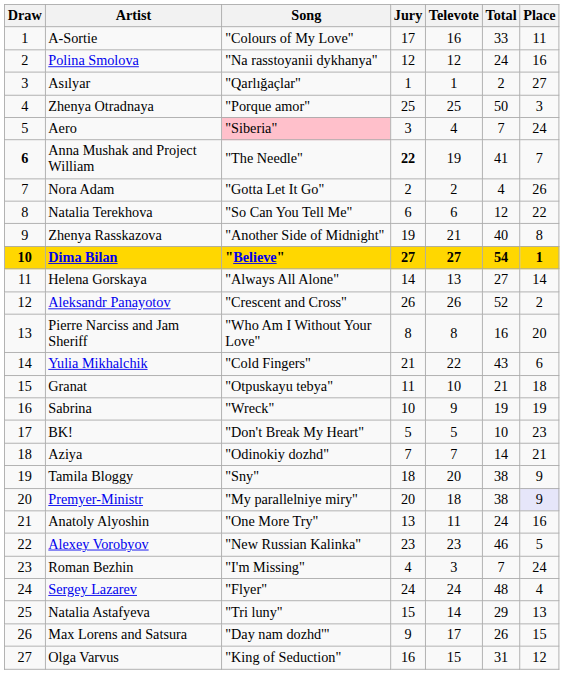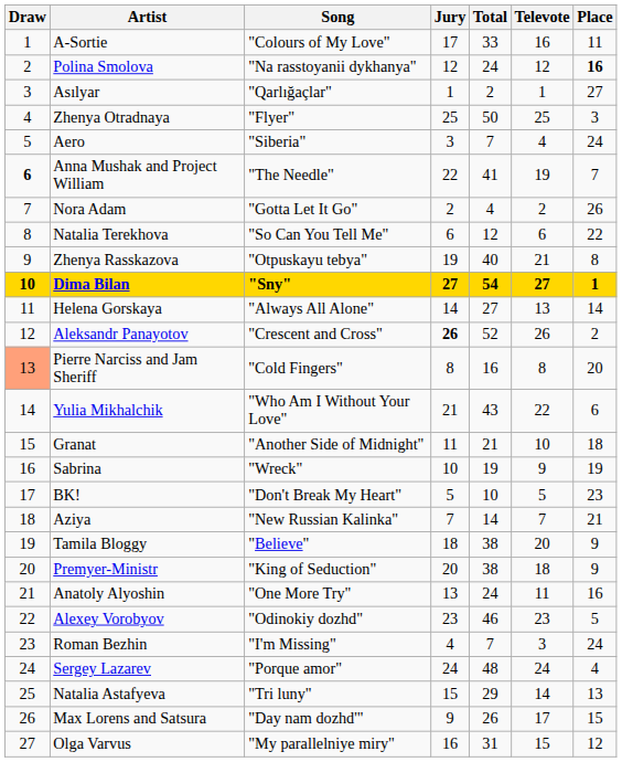 <table class="sortable wikitable" style="margin: 1em auto 1em auto; text-align:center">
 <tr>
 <th>Draw</th>
 <th>Artist</th>
 <th>Song</th>
 <th>Jury</th>
+<th>Total</th>
 <th>Televote</th>
-<th>Total</th>
 <th>Place</th>
 </tr>
 <tr>
 <td>1</td>
 <td align="left">A-Sortie</td>
 <td align="left">"Colours of My Love"</td>
 <td>17</td>
+<td>33</td>
 <td>16</td>
-<td>33</td>
 <td>11</td>
 </tr>
 <tr>
 <td>2</td>
 <td align="left"><a href='#'>Polina Smolova</a></td>
 <td align="left">"Na rasstoyanii dykhanya"</td>
 <td>12</td>
+<td>24</td>
 <td>12</td>
-<td>24</td>
-<td>16</td>
+<td><strong>16</strong></td>
 </tr>
 <tr>
 <td>3</td>
 <td align="left">Asılyar</td>
 <td align="left">"Qarlığaçlar"</td>
 <td>1</td>
+<td>2</td>
 <td>1</td>
-<td>2</td>
 <td>27</td>
 </tr>
 <tr>
 <td>4</td>
 <td align="left">Zhenya Otradnaya</td>
-<td align="left">"Porque amor"</td>
-<td>25</td>
+<td align="left">"Flyer"</td>
 <td>25</td>
 <td>50</td>
+<td>25</td>
 <td>3</td>
 </tr>
 <tr>
 <td>5</td>
 <td align="left">Aero</td>
-<td align="left" style="background: pink;">"Siberia"</td>
+<td align="left">"Siberia"</td>
 <td>3</td>
+<td>7</td>
 <td>4</td>
-<td>7</td>
 <td>24</td>
 </tr>
 <tr>
 <td><strong>6</strong></td>
 <td align="left">Anna Mushak and Project William</td>
 <td align="left">"The Needle"</td>
-<td><strong>22</strong></td>
+<td>22</td>
+<td>41</td>
 <td>19</td>
-<td>41</td>
 <td>7</td>
 </tr>
 <tr>
 <td>7</td>
 <td align="left">Nora Adam</td>
 <td align="left">"Gotta Let It Go"</td>
 <td>2</td>
+<td>4</td>
 <td>2</td>
-<td>4</td>
 <td>26</td>
 </tr>
 <tr>
 <td>8</td>
 <td align="left">Natalia Terekhova</td>
 <td align="left">"So Can You Tell Me"</td>
 <td>6</td>
+<td>12</td>
 <td>6</td>
-<td>12</td>
 <td>22</td>
 </tr>
 <tr>
 <td>9</td>
 <td align="left">Zhenya Rasskazova</td>
-<td align="left">"Another Side of Midnight"</td>
+<td align="left">"Otpuskayu tebya"</td>
 <td>19</td>
+<td>40</td>
 <td>21</td>
-<td>40</td>
 <td>8</td>
 </tr>
 <tr style="font-weight:bold; background:gold;">
 <td>10</td>
 <td align="left"><a href='#'>Dima Bilan</a></td>
-<td align="left">"<a href='#'>Believe</a>"</td>
-<td>27</td>
+<td align="left">"Sny"</td>
 <td>27</td>
 <td>54</td>
+<td>27</td>
 <td>1</td>
 </tr>
 <tr>
 <td>11</td>
 <td align="left">Helena Gorskaya</td>
 <td align="left">"Always All Alone"</td>
 <td>14</td>
+<td>27</td>
 <td>13</td>
-<td>27</td>
 <td>14</td>
 </tr>
 <tr>
 <td>12</td>
 <td align="left"><a href='#'>Aleksandr Panayotov</a></td>
 <td align="left">"Crescent and Cross"</td>
+<td><strong>26</strong></td>
+<td>52</td>
 <td>26</td>
-<td>26</td>
-<td>52</td>
 <td>2</td>
 </tr>
 <tr>
-<td>13</td>
+<td style="background: lightsalmon;">13</td>
 <td align="left">Pierre Narciss and Jam Sheriff</td>
-<td align="left">"Who Am I Without Your Love"</td>
-<td>8</td>
+<td align="left">"Cold Fingers"</td>
 <td>8</td>
 <td>16</td>
+<td>8</td>
 <td>20</td>
 </tr>
 <tr>
 <td>14</td>
 <td align="left"><a href='#'>Yulia Mikhalchik</a></td>
-<td align="left">"Cold Fingers"</td>
+<td align="left">"Who Am I Without Your Love"</td>
 <td>21</td>
+<td>43</td>
 <td>22</td>
-<td>43</td>
 <td>6</td>
 </tr>
 <tr>
 <td>15</td>
 <td align="left">Granat</td>
-<td align="left">"Otpuskayu tebya"</td>
+<td align="left">"Another Side of Midnight"</td>
 <td>11</td>
+<td>21</td>
 <td>10</td>
-<td>21</td>
 <td>18</td>
 </tr>
 <tr>
 <td>16</td>
 <td align="left">Sabrina</td>
 <td align="left">"Wreck"</td>
 <td>10</td>
+<td>19</td>
 <td>9</td>
-<td>19</td>
 <td>19</td>
 </tr>
 <tr>
 <td>17</td>
 <td align="left">BK!</td>
 <td align="left">"Don't Break My Heart"</td>
 <td>5</td>
+<td>10</td>
 <td>5</td>
-<td>10</td>
 <td>23</td>
 </tr>
 <tr>
 <td>18</td>
 <td align="left">Aziya</td>
-<td align="left">"Odinokiy dozhd"</td>
-<td>7</td>
+<td align="left">"New Russian Kalinka"</td>
 <td>7</td>
 <td>14</td>
+<td>7</td>
 <td>21</td>
 </tr>
 <tr>
 <td>19</td>
 <td align="left">Tamila Bloggy</td>
-<td align="left">"Sny"</td>
+<td align="left">"<a href='#'>Believe</a>"</td>
 <td>18</td>
+<td>38</td>
 <td>20</td>
-<td>38</td>
 <td>9</td>
 </tr>
 <tr>
 <td>20</td>
 <td align="left"><a href='#'>Premyer-Ministr</a></td>
-<td align="left">"My parallelniye miry"</td>
+<td align="left">"King of Seduction"</td>
 <td>20</td>
+<td>38</td>
 <td>18</td>
-<td>38</td>
-<td style="background: lavender;">9</td>
+<td>9</td>
 </tr>
 <tr>
 <td>21</td>
 <td align="left">Anatoly Alyoshin</td>
 <td align="left">"One More Try"</td>
 <td>13</td>
+<td>24</td>
 <td>11</td>
-<td>24</td>
 <td>16</td>
 </tr>
 <tr>
 <td>22</td>
 <td align="left"><a href='#'>Alexey Vorobyov</a></td>
-<td align="left">"New Russian Kalinka"</td>
-<td>23</td>
+<td align="left">"Odinokiy dozhd"</td>
 <td>23</td>
 <td>46</td>
+<td>23</td>
 <td>5</td>
 </tr>
 <tr>
 <td>23</td>
 <td align="left">Roman Bezhin</td>
 <td align="left">"I'm Missing"</td>
 <td>4</td>
+<td>7</td>
 <td>3</td>
-<td>7</td>
 <td>24</td>
 </tr>
 <tr>
 <td>24</td>
 <td align="left"><a href='#'>Sergey Lazarev</a></td>
-<td align="left">"Flyer"</td>
-<td>24</td>
+<td align="left">"Porque amor"</td>
 <td>24</td>
 <td>48</td>
+<td>24</td>
 <td>4</td>
 </tr>
 <tr>
 <td>25</td>
 <td align="left">Natalia Astafyeva</td>
 <td align="left">"Tri luny"</td>
 <td>15</td>
+<td>29</td>
 <td>14</td>
-<td>29</td>
 <td>13</td>
 </tr>
 <tr>
 <td>26</td>
 <td align="left">Max Lorens and Satsura</td>
 <td align="left">"Day nam dozhd'"</td>
 <td>9</td>
+<td>26</td>
 <td>17</td>
-<td>26</td>
 <td>15</td>
 </tr>
 <tr>
 <td>27</td>
 <td align="left">Olga Varvus</td>
-<td align="left">"King of Seduction"</td>
+<td align="left">"My parallelniye miry"</td>
 <td>16</td>
+<td>31</td>
 <td>15</td>
-<td>31</td>
 <td>12</td>
 </tr>
 </table>
